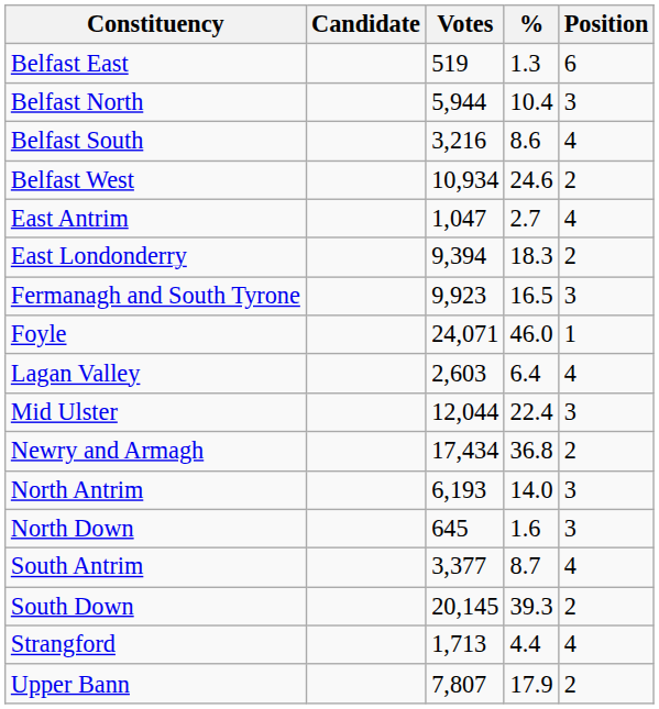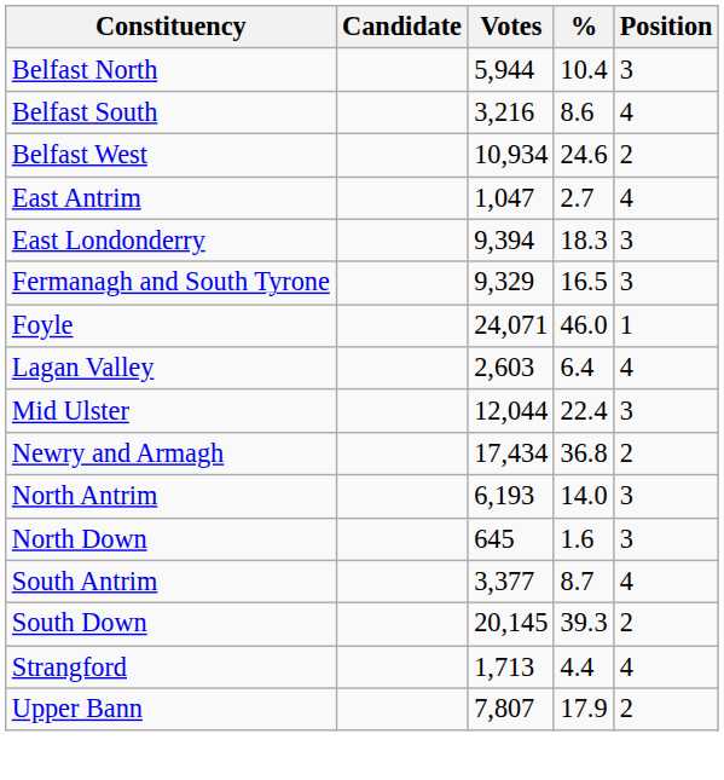 <table class="wikitable sortable">
 <tr>
 <th>Constituency</th>
 <th>Candidate</th>
 <th>Votes</th>
 <th>%</th>
 <th>Position</th>
-</tr>
-<tr>
-<td><a href='#'>Belfast East</a></td>
-<td></td>
-<td>519</td>
-<td>1.3</td>
-<td>6</td>
 </tr>
 <tr>
 <td><a href='#'>Belfast North</a></td>
 <td></td>
 <td>5,944</td>
 <td>10.4</td>
 <td>3</td>
 </tr>
 <tr>
 <td><a href='#'>Belfast South</a></td>
 <td></td>
 <td>3,216</td>
 <td>8.6</td>
 <td>4</td>
 </tr>
 <tr>
 <td><a href='#'>Belfast West</a></td>
 <td></td>
 <td>10,934</td>
 <td>24.6</td>
 <td>2</td>
 </tr>
 <tr>
 <td><a href='#'>East Antrim</a></td>
 <td></td>
 <td>1,047</td>
 <td>2.7</td>
 <td>4</td>
 </tr>
 <tr>
 <td><a href='#'>East Londonderry</a></td>
 <td></td>
 <td>9,394</td>
 <td>18.3</td>
-<td>2</td>
+<td>3</td>
 </tr>
 <tr>
 <td><a href='#'>Fermanagh and South Tyrone</a></td>
 <td></td>
-<td>9,923</td>
+<td>9,329</td>
 <td>16.5</td>
 <td>3</td>
 </tr>
 <tr>
 <td><a href='#'>Foyle</a></td>
 <td></td>
 <td>24,071</td>
 <td>46.0</td>
 <td>1</td>
 </tr>
 <tr>
 <td><a href='#'>Lagan Valley</a></td>
 <td></td>
 <td>2,603</td>
 <td>6.4</td>
 <td>4</td>
 </tr>
 <tr>
 <td><a href='#'>Mid Ulster</a></td>
 <td></td>
 <td>12,044</td>
 <td>22.4</td>
 <td>3</td>
 </tr>
 <tr>
 <td><a href='#'>Newry and Armagh</a></td>
 <td></td>
 <td>17,434</td>
 <td>36.8</td>
 <td>2</td>
 </tr>
 <tr>
 <td><a href='#'>North Antrim</a></td>
 <td></td>
 <td>6,193</td>
 <td>14.0</td>
 <td>3</td>
 </tr>
 <tr>
 <td><a href='#'>North Down</a></td>
 <td></td>
 <td>645</td>
 <td>1.6</td>
 <td>3</td>
 </tr>
 <tr>
 <td><a href='#'>South Antrim</a></td>
 <td></td>
 <td>3,377</td>
 <td>8.7</td>
 <td>4</td>
 </tr>
 <tr>
 <td><a href='#'>South Down</a></td>
 <td></td>
 <td>20,145</td>
 <td>39.3</td>
 <td>2</td>
 </tr>
 <tr>
 <td><a href='#'>Strangford</a></td>
 <td></td>
 <td>1,713</td>
 <td>4.4</td>
 <td>4</td>
 </tr>
 <tr>
 <td><a href='#'>Upper Bann</a></td>
 <td></td>
 <td>7,807</td>
 <td>17.9</td>
 <td>2</td>
 </tr>
 </table>
